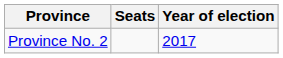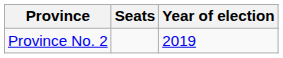 <table class="wikitable">
 <tr>
 <th>Province</th>
 <th>Seats</th>
 <th>Year of election</th>
 </tr>
 <tr>
 <td><a href='#'>Province No. 2</a></td>
 <td></td>
-<td><a href='#'>2017</a></td>
+<td><a href='#'>2019</a></td>
 </tr>
 </table>
